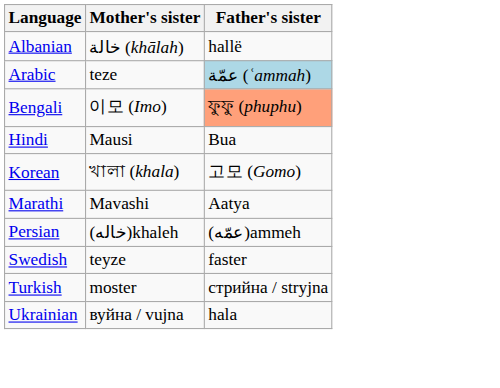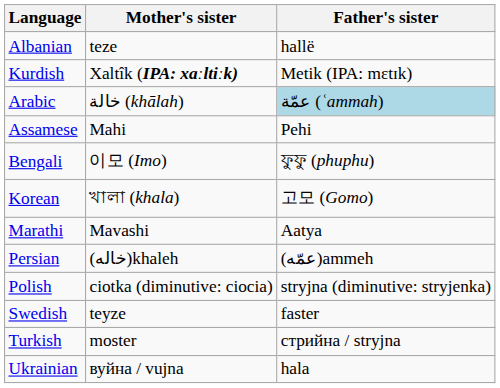 <table class="wikitable">
 <tr>
 <th>Language</th>
 <th>Mother's sister</th>
 <th>Father's sister</th>
 </tr>
 <tr>
 <td><a href='#'>Albanian</a></td>
-<td>خالة (<em>khālah</em>)</td>
+<td>teze</td>
 <td>hallë</td>
 </tr>
 <tr>
+<td><a href='#'>Kurdish</a></td>
+<td>Xaltîk (<strong><em>IPA<strong>: xɑːltiːk<em>)</td>
+<td>Metik (</em></strong>IPA</strong>: mɛtɪk</em>)</td>
+</tr>
+<tr>
 <td><a href='#'>Arabic</a></td>
-<td>teze</td>
+<td>خالة (<em>khālah</em>)</td>
 <td style="background: lightblue;">عمّة (<em>ʿammah</em>)</td>
+</tr>
+<tr>
+<td><a href='#'>Assamese</a></td>
+<td>Mahi</td>
+<td>Pehi</td>
 </tr>
 <tr>
 <td><a href='#'>Bengali</a></td>
 <td>이모 (<em>Imo</em>)</td>
-<td style="background: lightsalmon;">ফুফু (<em>phuphu</em>)</td>
-</tr>
-<tr>
-<td><a href='#'>Hindi</a></td>
-<td>Mausi</td>
-<td>Bua</td>
+<td>ফুফু (<em>phuphu</em>)</td>
 </tr>
 <tr>
 <td><a href='#'>Korean</a></td>
 <td>খালা (<em>khala</em>)</td>
 <td>고모 (<em>Gomo</em>)</td>
 </tr>
 <tr>
 <td><a href='#'>Marathi</a></td>
 <td>Mavashi</td>
 <td>Aatya</td>
 </tr>
 <tr>
 <td><a href='#'>Persian</a></td>
 <td>(خاله)khaleh</td>
 <td>(عمّه)ammeh</td>
 </tr>
 <tr>
+<td><a href='#'>Polish</a></td>
+<td>ciotka (diminutive: ciocia)</td>
+<td>stryjna (diminutive: stryjenka)</td>
+</tr>
+<tr>
 <td><a href='#'>Swedish</a></td>
 <td>teyze</td>
 <td>faster</td>
 </tr>
 <tr>
 <td><a href='#'>Turkish</a></td>
 <td>moster</td>
 <td>стрийна / stryjna</td>
 </tr>
 <tr>
 <td><a href='#'>Ukrainian</a></td>
 <td>вуйна / vujna</td>
 <td>hala</td>
 </tr>
 </table>
